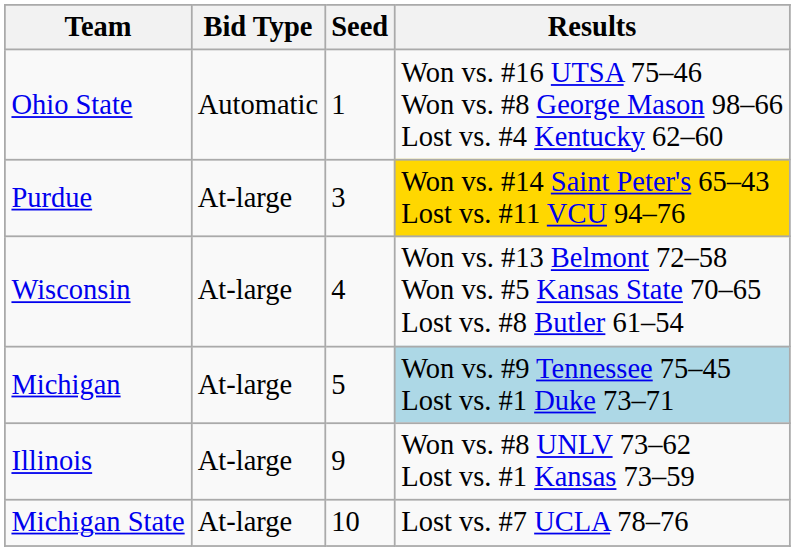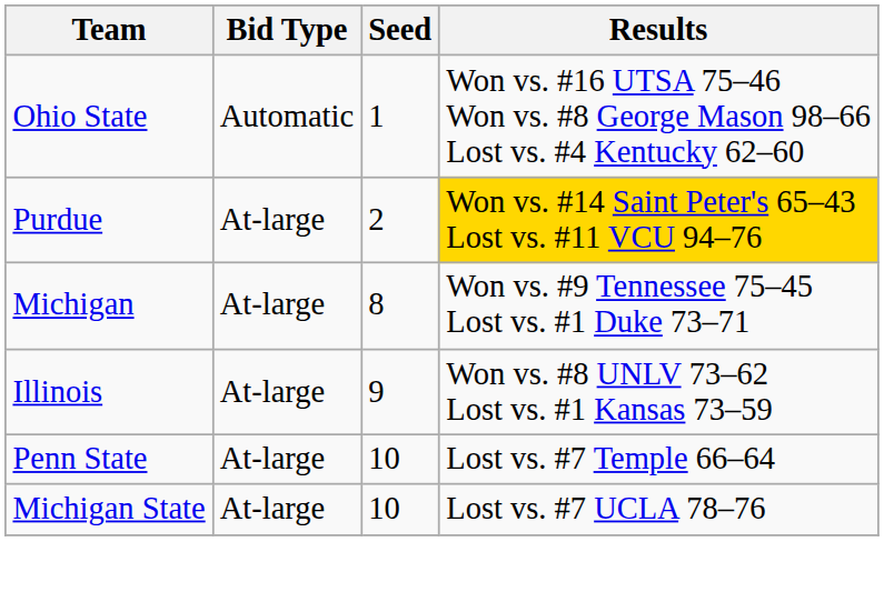 <table class="wikitable">
 <tr>
 <th align="center">Team</th>
 <th align="center">Bid Type</th>
 <th align="center">Seed</th>
 <th align="center">Results</th>
 </tr>
 <tr>
 <td><a href='#'>Ohio State</a></td>
 <td>Automatic</td>
 <td>1</td>
 <td>Won vs. #16 <a href='#'>UTSA</a> 75–46<br>Won vs. #8 <a href='#'>George Mason</a> 98–66<br>Lost vs. #4 <a href='#'>Kentucky</a> 62–60</td>
 </tr>
 <tr>
 <td><a href='#'>Purdue</a></td>
 <td>At-large</td>
-<td>3</td>
+<td>2</td>
 <td style="background: gold;">Won vs. #14 <a href='#'>Saint Peter's</a> 65–43<br>Lost vs. #11 <a href='#'>VCU</a> 94–76</td>
-</tr>
-<tr>
-<td><a href='#'>Wisconsin</a></td>
-<td>At-large</td>
-<td>4</td>
-<td>Won vs. #13 <a href='#'>Belmont</a> 72–58<br>Won vs. #5 <a href='#'>Kansas State</a> 70–65<br>Lost vs. #8 <a href='#'>Butler</a> 61–54</td>
 </tr>
 <tr>
 <td><a href='#'>Michigan</a></td>
 <td>At-large</td>
-<td>5</td>
-<td style="background: lightblue;">Won vs. #9 <a href='#'>Tennessee</a> 75–45<br>Lost vs. #1 <a href='#'>Duke</a> 73–71</td>
+<td>8</td>
+<td>Won vs. #9 <a href='#'>Tennessee</a> 75–45<br>Lost vs. #1 <a href='#'>Duke</a> 73–71</td>
 </tr>
 <tr>
 <td><a href='#'>Illinois</a></td>
 <td>At-large</td>
 <td>9</td>
 <td>Won vs. #8 <a href='#'>UNLV</a> 73–62<br>Lost vs. #1 <a href='#'>Kansas</a> 73–59</td>
 </tr>
 <tr>
+<td><a href='#'>Penn State</a></td>
+<td>At-large</td>
+<td>10</td>
+<td>Lost vs. #7 <a href='#'>Temple</a> 66–64</td>
+</tr>
+<tr>
 <td><a href='#'>Michigan State</a></td>
 <td>At-large</td>
 <td>10</td>
 <td>Lost vs. #7 <a href='#'>UCLA</a> 78–76</td>
 </tr>
 </table>
